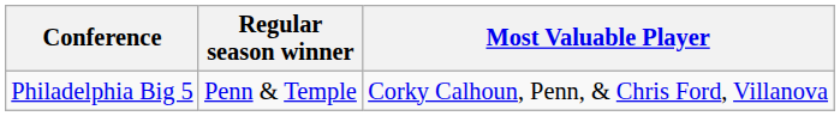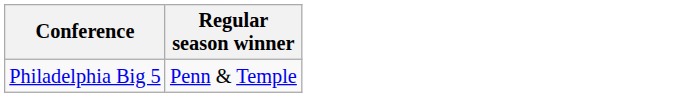 <table class="wikitable" style="text-align:center;">
 <tr>
 <th>Conference</th>
 <th>Regular <br> season winner</th>
-<th><a href='#'>Most Valuable Player</a></th>
 </tr>
 <tr>
 <td><a href='#'>Philadelphia Big 5</a></td>
 <td><a href='#'>Penn</a> & <a href='#'>Temple</a></td>
-<td><a href='#'>Corky Calhoun</a>, Penn, & <a href='#'>Chris Ford</a>, <a href='#'>Villanova</a></td>
 </tr>
 </table>
